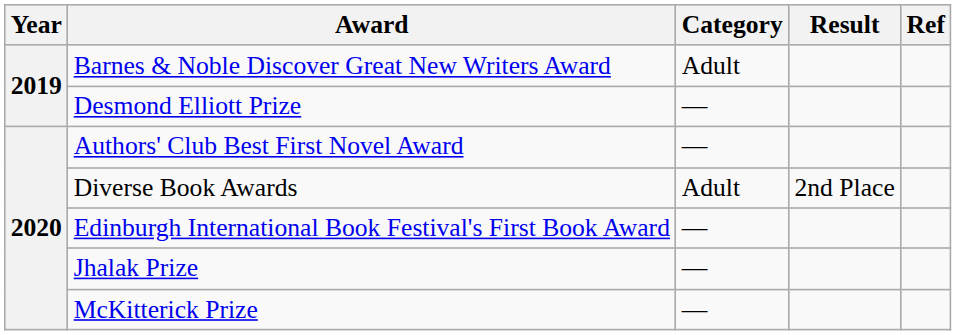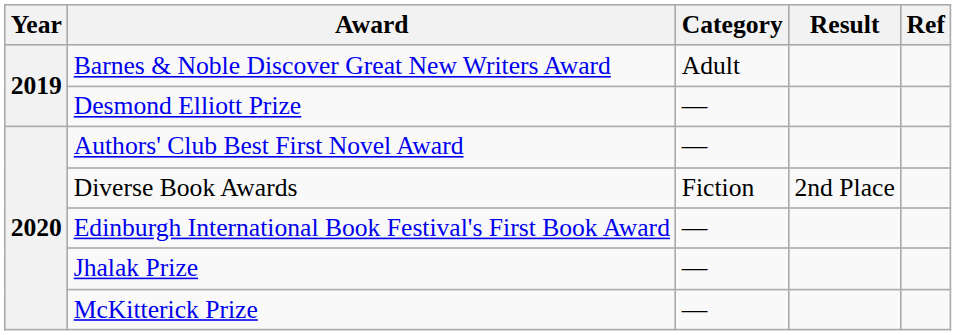 <table class="wikitable sortable">
 <tr>
 <th>Year</th>
 <th>Award</th>
 <th>Category</th>
 <th>Result</th>
 <th>Ref</th>
 </tr>
 <tr>
 <th rowspan="2">2019</th>
 <td><a href='#'>Barnes & Noble Discover Great New Writers Award</a></td>
 <td>Adult</td>
 <td></td>
 <td></td>
 </tr>
 <tr>
 <td><a href='#'>Desmond Elliott Prize</a></td>
 <td>—</td>
 <td></td>
 <td></td>
 </tr>
 <tr>
 <th rowspan="5">2020</th>
 <td><a href='#'>Authors' Club Best First Novel Award</a></td>
 <td>—</td>
 <td></td>
 <td></td>
 </tr>
 <tr>
 <td>Diverse Book Awards</td>
-<td>Adult</td>
+<td>Fiction</td>
 <td>2nd Place</td>
 <td></td>
 </tr>
 <tr>
 <td><a href='#'>Edinburgh International Book Festival's First Book Award</a></td>
 <td>—</td>
 <td></td>
 <td></td>
 </tr>
 <tr>
 <td><a href='#'>Jhalak Prize</a></td>
 <td>—</td>
 <td></td>
 <td></td>
 </tr>
 <tr>
 <td><a href='#'>McKitterick Prize</a></td>
 <td>—</td>
 <td></td>
 <td></td>
 </tr>
 </table>
